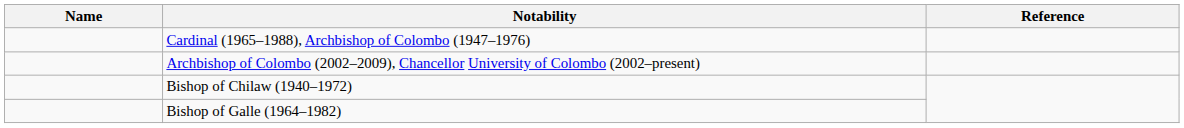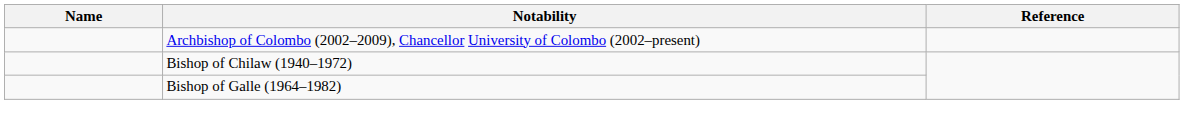 <table class="wikitable sortable" style="width:100%">
 <tr>
 <th style="width:*;">Name</th>
 <th class="unsortable" style="width:65%;">Notability</th>
 <th class="unsortable" style="width:*;">Reference</th>
-</tr>
-<tr>
-<td></td>
-<td><a href='#'>Cardinal</a> (1965–1988), <a href='#'>Archbishop of Colombo</a> (1947–1976)</td>
-<td style="text-align:center;"></td>
 </tr>
 <tr>
 <td></td>
 <td><a href='#'>Archbishop of Colombo</a> (2002–2009), <a href='#'>Chancellor</a> <a href='#'>University of Colombo</a> (2002–present)</td>
 <td style="text-align:center;"></td>
 </tr>
 <tr>
 <td></td>
 <td>Bishop of Chilaw (1940–1972)</td>
 </tr>
 <tr>
 <td></td>
 <td>Bishop of Galle (1964–1982)</td>
 </tr>
 </table>
